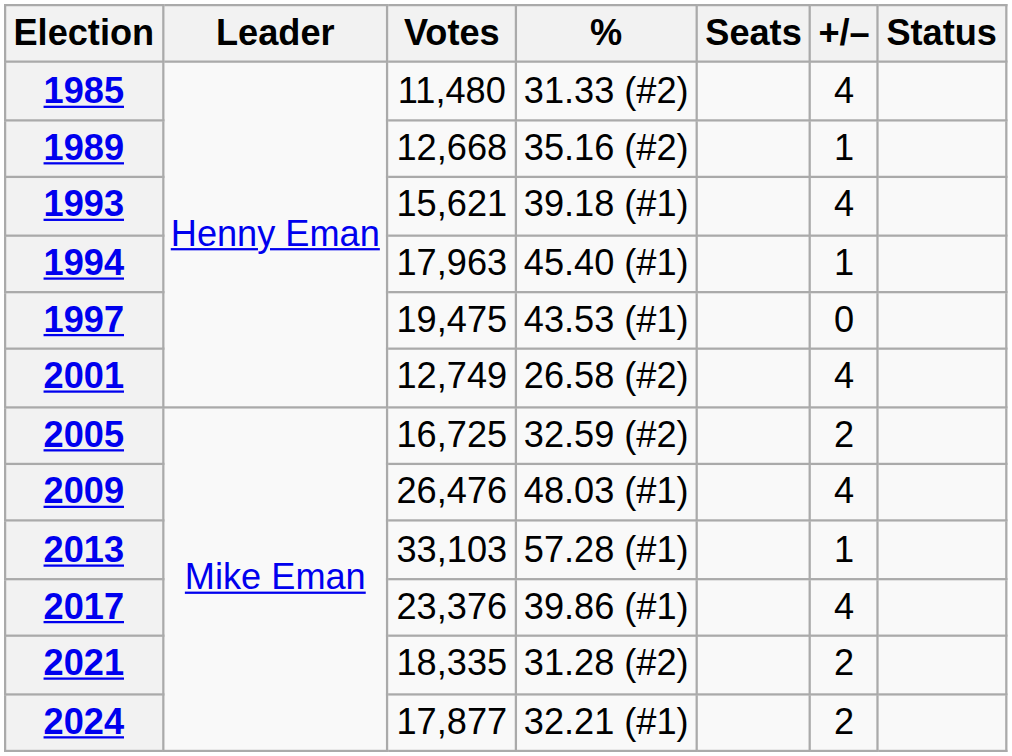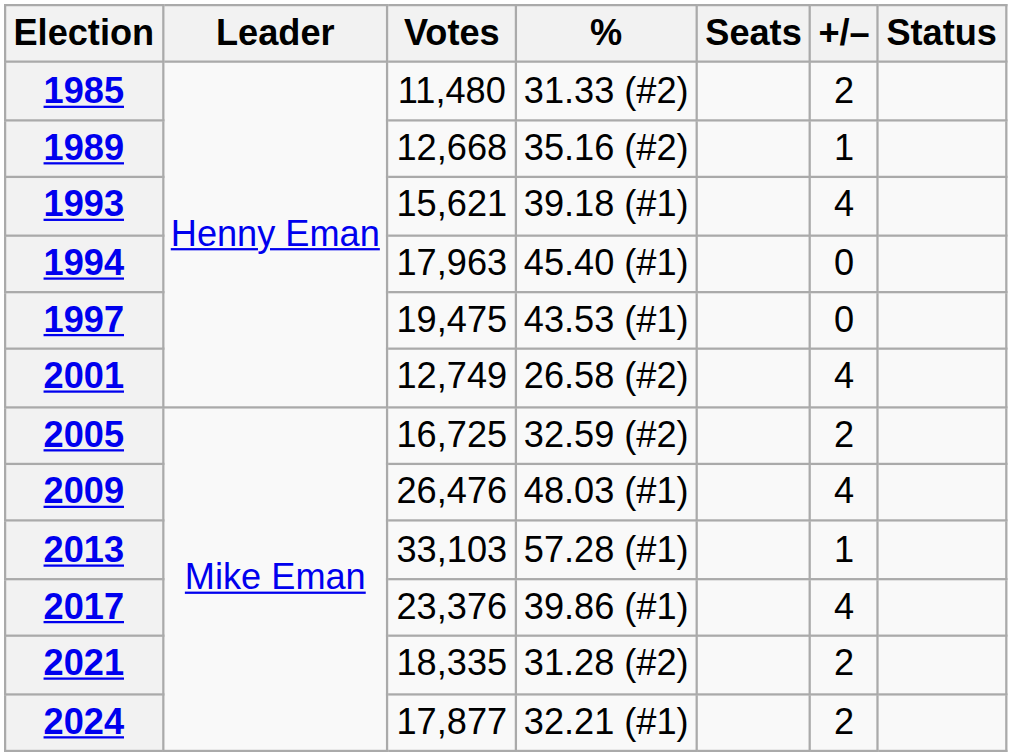 <table class=wikitable style=text-align:center>
 <tr>
 <th>Election</th>
 <th>Leader</th>
 <th>Votes</th>
 <th>%</th>
 <th>Seats</th>
 <th>+/–</th>
 <th>Status</th>
 </tr>
 <tr>
 <th><a href='#'>1985</a></th>
 <td rowspan=6><a href='#'>Henny Eman</a></td>
 <td>11,480</td>
 <td>31.33 (#2)</td>
 <td></td>
-<td> 4</td>
+<td> 2</td>
 <td></td>
 </tr>
 <tr>
 <th><a href='#'>1989</a></th>
 <td>12,668</td>
 <td>35.16 (#2)</td>
 <td></td>
 <td> 1</td>
 <td></td>
 </tr>
 <tr>
 <th><a href='#'>1993</a></th>
 <td>15,621</td>
 <td>39.18 (#1)</td>
 <td></td>
 <td> 4</td>
 <td></td>
 </tr>
 <tr>
 <th><a href='#'>1994</a></th>
 <td>17,963</td>
 <td>45.40 (#1)</td>
 <td></td>
-<td> 1</td>
+<td> 0</td>
 <td></td>
 </tr>
 <tr>
 <th><a href='#'>1997</a></th>
 <td>19,475</td>
 <td>43.53 (#1)</td>
 <td></td>
 <td> 0</td>
 <td></td>
 </tr>
 <tr>
 <th><a href='#'>2001</a></th>
 <td>12,749</td>
 <td>26.58 (#2)</td>
 <td></td>
 <td> 4</td>
 <td></td>
 </tr>
 <tr>
 <th><a href='#'>2005</a></th>
 <td rowspan=6><a href='#'>Mike Eman</a></td>
 <td>16,725</td>
 <td>32.59 (#2)</td>
 <td></td>
 <td> 2</td>
 <td></td>
 </tr>
 <tr>
 <th><a href='#'>2009</a></th>
 <td>26,476</td>
 <td>48.03 (#1)</td>
 <td></td>
 <td> 4</td>
 <td></td>
 </tr>
 <tr>
 <th><a href='#'>2013</a></th>
 <td>33,103</td>
 <td>57.28 (#1)</td>
 <td></td>
 <td> 1</td>
 <td></td>
 </tr>
 <tr>
 <th><a href='#'>2017</a></th>
 <td>23,376</td>
 <td>39.86 (#1)</td>
 <td></td>
 <td> 4</td>
 <td></td>
 </tr>
 <tr>
 <th><a href='#'>2021</a></th>
 <td>18,335</td>
 <td>31.28 (#2)</td>
 <td></td>
 <td> 2</td>
 <td></td>
 </tr>
 <tr>
 <th><a href='#'>2024</a></th>
 <td>17,877</td>
 <td>32.21 (#1)</td>
 <td></td>
 <td> 2</td>
 <td></td>
 </tr>
 </table>
